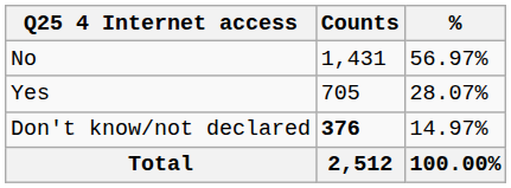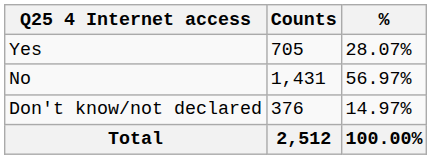 <table class="wikitable sortable">
 <tr>
 <th>Q25 4 Internet access</th>
 <th>Counts</th>
 <th>%</th>
 </tr>
 <tr>
+<td>Yes</td>
+<td>705</td>
+<td>28.07%</td>
+</tr>
+<tr>
 <td>No</td>
 <td>1,431</td>
 <td>56.97%</td>
 </tr>
 <tr>
-<td>Yes</td>
-<td>705</td>
-<td>28.07%</td>
-</tr>
-<tr>
 <td>Don't know/not declared</td>
-<td><strong>376</strong></td>
+<td>376</td>
 <td>14.97%</td>
 </tr>
 <tr>
 <th>Total</th>
 <th>2,512</th>
 <th>100.00%</th>
 </tr>
 </table>
